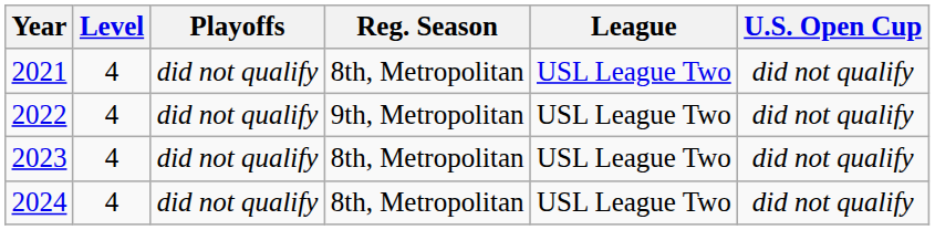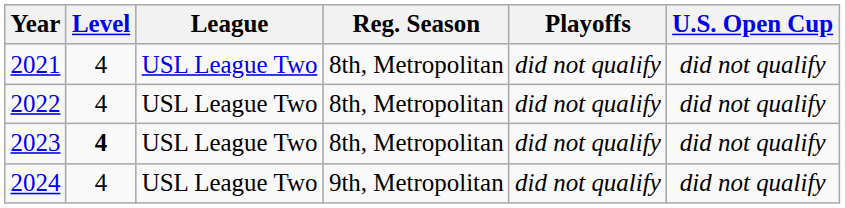 <table class="wikitable" style="text-align: center;">
 <tr>
 <th>Year</th>
 <th><a href='#'>Level</a></th>
+<th>League</th>
+<th>Reg. Season</th>
 <th>Playoffs</th>
-<th>Reg. Season</th>
-<th>League</th>
 <th><a href='#'>U.S. Open Cup</a></th>
 </tr>
 <tr>
 <td><a href='#'>2021</a></td>
 <td>4</td>
+<td><a href='#'>USL League Two</a></td>
+<td>8th, Metropolitan</td>
 <td><em>did not qualify</em></td>
-<td>8th, Metropolitan</td>
-<td><a href='#'>USL League Two</a></td>
 <td><em>did not qualify</em></td>
 </tr>
 <tr>
 <td><a href='#'>2022</a></td>
 <td>4</td>
+<td>USL League Two</td>
+<td>8th, Metropolitan</td>
 <td><em>did not qualify</em></td>
-<td>9th, Metropolitan</td>
-<td>USL League Two</td>
 <td><em>did not qualify</em></td>
 </tr>
 <tr>
 <td><a href='#'>2023</a></td>
-<td>4</td>
+<td><strong>4</strong></td>
+<td>USL League Two</td>
+<td>8th, Metropolitan</td>
 <td><em>did not qualify</em></td>
-<td>8th, Metropolitan</td>
-<td>USL League Two</td>
 <td><em>did not qualify</em></td>
 </tr>
 <tr>
 <td><a href='#'>2024</a></td>
 <td>4</td>
+<td>USL League Two</td>
+<td>9th, Metropolitan</td>
 <td><em>did not qualify</em></td>
-<td>8th, Metropolitan</td>
-<td>USL League Two</td>
 <td><em>did not qualify</em></td>
 </tr>
 </table>
